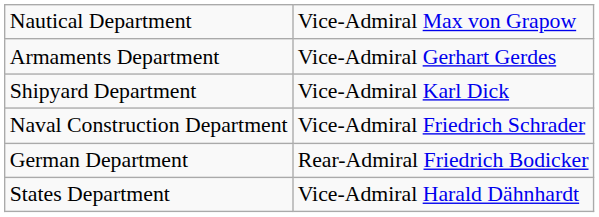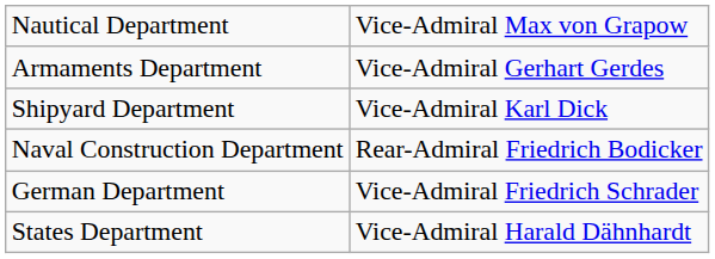 <table class="wikitable">
 <tr>
 <td>Nautical Department</td>
 <td>Vice-Admiral <a href='#'>Max von Grapow</a></td>
 </tr>
 <tr>
 <td>Armaments Department</td>
 <td>Vice-Admiral <a href='#'>Gerhart Gerdes</a></td>
 </tr>
 <tr>
 <td>Shipyard Department</td>
 <td>Vice-Admiral <a href='#'>Karl Dick</a></td>
 </tr>
 <tr>
 <td>Naval Construction Department</td>
-<td>Vice-Admiral <a href='#'>Friedrich Schrader</a></td>
+<td>Rear-Admiral <a href='#'>Friedrich Bodicker</a></td>
 </tr>
 <tr>
 <td>German Department</td>
-<td>Rear-Admiral <a href='#'>Friedrich Bodicker</a></td>
+<td>Vice-Admiral <a href='#'>Friedrich Schrader</a></td>
 </tr>
 <tr>
 <td>States Department</td>
 <td>Vice-Admiral <a href='#'>Harald Dähnhardt</a></td>
 </tr>
 </table>
